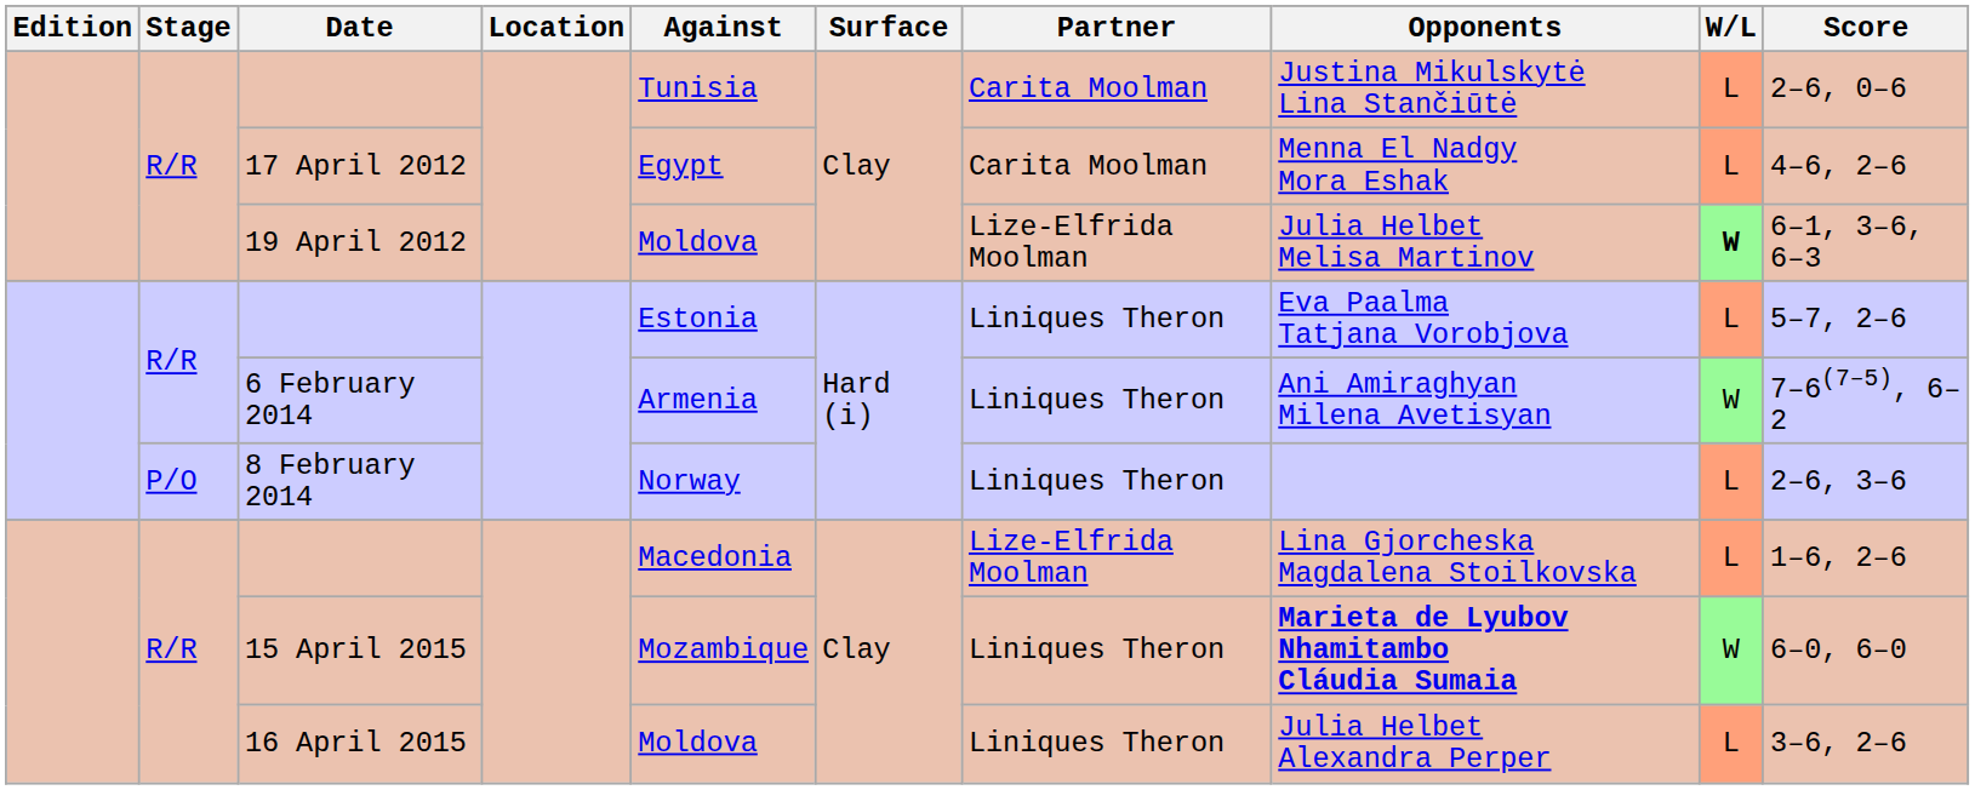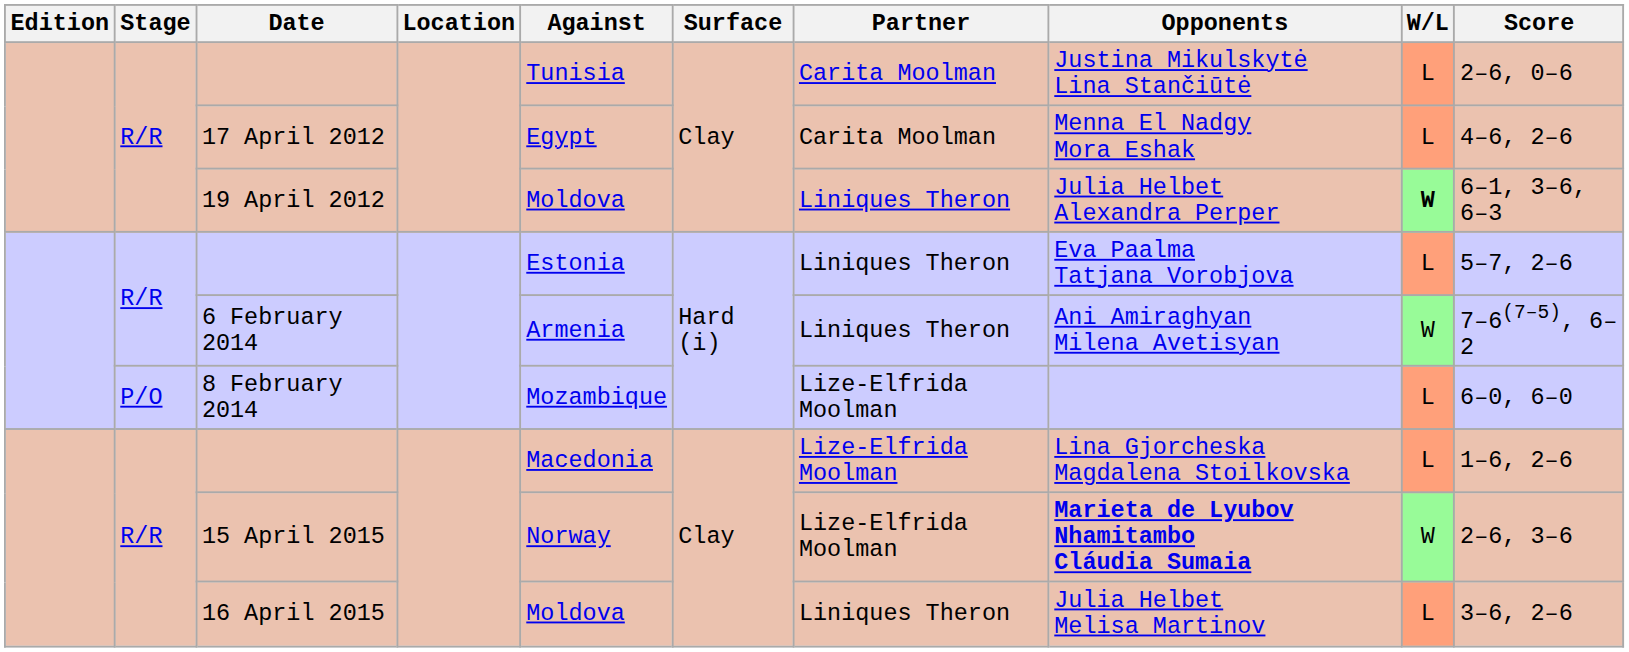 <table class=wikitable style=font-size:97%>
 <tr>
 <th>Edition</th>
 <th>Stage</th>
 <th>Date</th>
 <th>Location</th>
 <th>Against</th>
 <th>Surface</th>
 <th>Partner</th>
 <th>Opponents</th>
 <th>W/L</th>
 <th>Score</th>
 </tr>
 <tr bgcolor="#EBC2AF">
 <td rowspan="3"></td>
 <td rowspan="3"><a href='#'>R/R</a></td>
 <td></td>
 <td rowspan="3"></td>
 <td> <a href='#'>Tunisia</a></td>
 <td rowspan="3">Clay</td>
 <td> <a href='#'>Carita Moolman</a></td>
 <td> <a href='#'>Justina Mikulskytė</a> <br>  <a href='#'>Lina Stančiūtė</a></td>
 <td style="text-align:center; background:#ffa07a;">L</td>
 <td>2–6, 0–6</td>
 </tr>
 <tr bgcolor="#EBC2AF">
 <td>17 April 2012</td>
 <td> <a href='#'>Egypt</a></td>
 <td> Carita Moolman</td>
 <td> <a href='#'>Menna El Nadgy</a> <br>  <a href='#'>Mora Eshak</a></td>
 <td style="text-align:center; background:#ffa07a;">L</td>
 <td>4–6, 2–6</td>
 </tr>
 <tr bgcolor="#EBC2AF">
 <td>19 April 2012</td>
 <td> <a href='#'>Moldova</a></td>
-<td> Lize-Elfrida Moolman</td>
-<td> <a href='#'>Julia Helbet</a> <br>  <a href='#'>Melisa Martinov</a></td>
+<td> <a href='#'>Liniques Theron</a></td>
+<td> <a href='#'>Julia Helbet</a> <br>  <a href='#'>Alexandra Perper</a></td>
 <td style="text-align:center; background:#98fb98;"><strong>W</strong></td>
 <td>6–1, 3–6, 6–3</td>
 </tr>
 <tr style="background:#ccccff;">
 <td rowspan="3"></td>
 <td rowspan="2"><a href='#'>R/R</a></td>
 <td></td>
 <td rowspan="3"></td>
 <td> <a href='#'>Estonia</a></td>
 <td rowspan="3">Hard (i)</td>
 <td> Liniques Theron</td>
 <td> <a href='#'>Eva Paalma</a> <br>  <a href='#'>Tatjana Vorobjova</a></td>
 <td style="text-align:center; background:#ffa07a;">L</td>
 <td>5–7, 2–6</td>
 </tr>
 <tr style="background:#ccccff;">
 <td>6 February 2014</td>
 <td> <a href='#'>Armenia</a></td>
 <td> Liniques Theron</td>
 <td> <a href='#'>Ani Amiraghyan</a> <br>  <a href='#'>Milena Avetisyan</a></td>
 <td style="text-align:center; background:#98fb98;">W</td>
 <td>7–6<sup>(7–5)</sup>, 6–2</td>
 </tr>
 <tr style="background:#ccccff;">
 <td rowspan="1"><a href='#'>P/O</a></td>
 <td>8 February 2014</td>
-<td> <a href='#'>Norway</a></td>
-<td> Liniques Theron</td>
+<td> <a href='#'>Mozambique</a></td>
+<td> Lize-Elfrida Moolman</td>
 <td></td>
 <td style="text-align:center; background:#ffa07a;">L</td>
-<td>2–6, 3–6</td>
+<td>6–0, 6–0</td>
 </tr>
 <tr bgcolor="#EBC2AF">
 <td rowspan="3"></td>
 <td rowspan="3"><a href='#'>R/R</a></td>
 <td></td>
 <td rowspan="3"></td>
 <td> <a href='#'>Macedonia</a></td>
 <td rowspan="3">Clay</td>
 <td> <a href='#'>Lize-Elfrida Moolman</a></td>
 <td> <a href='#'>Lina Gjorcheska</a> <br>  <a href='#'>Magdalena Stoilkovska</a></td>
 <td style="text-align:center; background:#ffa07a;">L</td>
 <td>1–6, 2–6</td>
 </tr>
 <tr bgcolor="#EBC2AF">
 <td>15 April 2015</td>
-<td> <a href='#'>Mozambique</a></td>
-<td> Liniques Theron</td>
+<td> <a href='#'>Norway</a></td>
+<td> Lize-Elfrida Moolman</td>
 <td><strong> <a href='#'>Marieta de Lyubov Nhamitambo</a><br> <a href='#'>Cláudia Sumaia</a></strong></td>
 <td style="text-align:center; background:#98fb98;">W</td>
-<td>6–0, 6–0</td>
+<td>2–6, 3–6</td>
 </tr>
 <tr bgcolor="#EBC2AF">
 <td>16 April 2015</td>
 <td> <a href='#'>Moldova</a></td>
 <td> Liniques Theron</td>
-<td> <a href='#'>Julia Helbet</a> <br>  <a href='#'>Alexandra Perper</a></td>
+<td> <a href='#'>Julia Helbet</a> <br>  <a href='#'>Melisa Martinov</a></td>
 <td style="text-align:center; background:#ffa07a;">L</td>
 <td>3–6, 2–6</td>
 </tr>
 </table>
